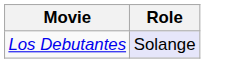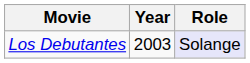 <table class="wikitable">
 <tr>
 <th>Movie</th>
+<th>Year</th>
 <th>Role</th>
 </tr>
 <tr>
 <td><em><a href='#'>Los Debutantes</a></em></td>
+<td>2003</td>
 <td style="background: lavender;">Solange</td>
 </tr>
 </table>
